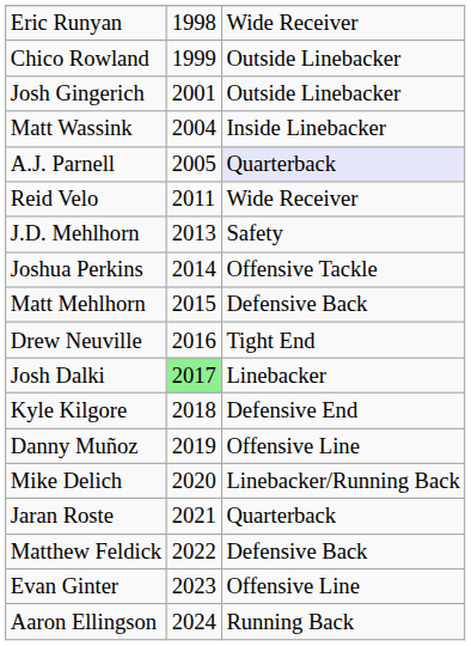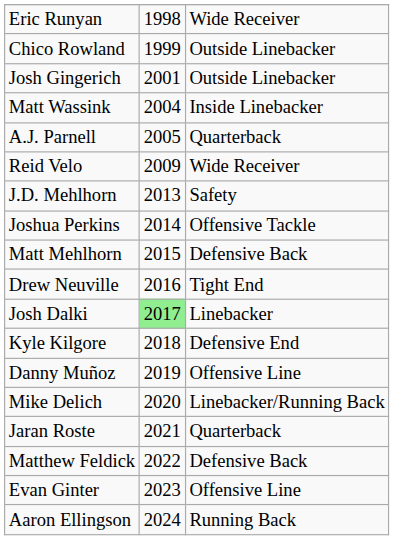 <table class="wikitable">
 <tr>
 </tr>
 <tr>
 </tr>
 <tr>
 <td>Eric Runyan</td>
 <td>1998</td>
 <td>Wide Receiver</td>
 </tr>
 <tr>
 <td>Chico Rowland</td>
 <td>1999</td>
 <td>Outside Linebacker</td>
 </tr>
 <tr>
 <td>Josh Gingerich</td>
 <td>2001</td>
 <td>Outside Linebacker</td>
 </tr>
 <tr>
 <td>Matt Wassink</td>
 <td>2004</td>
 <td>Inside Linebacker</td>
 </tr>
 <tr>
 <td>A.J. Parnell</td>
 <td>2005</td>
-<td style="background: lavender;">Quarterback</td>
+<td>Quarterback</td>
 </tr>
 <tr>
 <td>Reid Velo</td>
-<td>2011</td>
+<td>2009</td>
 <td>Wide Receiver</td>
 </tr>
 <tr>
 <td>J.D. Mehlhorn</td>
 <td>2013</td>
 <td>Safety</td>
 </tr>
 <tr>
 <td>Joshua Perkins</td>
 <td>2014</td>
 <td>Offensive Tackle</td>
 </tr>
 <tr>
 <td>Matt Mehlhorn</td>
 <td>2015</td>
 <td>Defensive Back</td>
 </tr>
 <tr>
 <td>Drew Neuville</td>
 <td>2016</td>
 <td>Tight End</td>
 </tr>
 <tr>
 <td>Josh Dalki</td>
 <td style="background: lightgreen;">2017</td>
 <td>Linebacker</td>
 </tr>
 <tr>
 <td>Kyle Kilgore</td>
 <td>2018</td>
 <td>Defensive End</td>
 </tr>
 <tr>
 <td>Danny Muñoz</td>
 <td>2019</td>
 <td>Offensive Line</td>
 </tr>
 <tr>
 <td>Mike Delich</td>
 <td>2020</td>
 <td>Linebacker/Running Back</td>
 </tr>
 <tr>
 <td>Jaran Roste</td>
 <td>2021</td>
 <td>Quarterback</td>
 </tr>
 <tr>
 <td>Matthew Feldick</td>
 <td>2022</td>
 <td>Defensive Back</td>
 </tr>
 <tr>
 <td>Evan Ginter</td>
 <td>2023</td>
 <td>Offensive Line</td>
 </tr>
 <tr>
 <td>Aaron Ellingson</td>
 <td>2024</td>
 <td>Running Back</td>
 </tr>
 </table>
